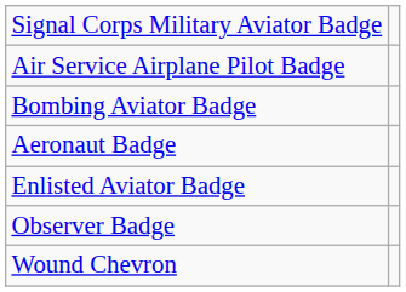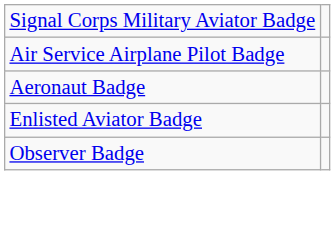 <table class="wikitable">
 <tr>
 <td align="left"><a href='#'>Signal Corps Military Aviator Badge</a></td>
 <td align="center"></td>
 </tr>
 <tr>
 <td align="left"><a href='#'>Air Service Airplane Pilot Badge</a></td>
-<td align="center"></td>
-</tr>
-<tr>
-<td align="left"><a href='#'>Bombing Aviator Badge</a></td>
 <td align="center"></td>
 </tr>
 <tr>
 <td align="left"><a href='#'>Aeronaut Badge</a></td>
 <td align="center"></td>
 </tr>
 <tr>
 <td align="left"><a href='#'>Enlisted Aviator Badge</a></td>
 <td align="center"></td>
 </tr>
 <tr>
 <td align="left"><a href='#'>Observer Badge</a></td>
 <td align="center"></td>
 </tr>
-<tr>
-<td align="left"><a href='#'>Wound Chevron</a></td>
-<td align="center"></td>
-</tr>
 </table>
